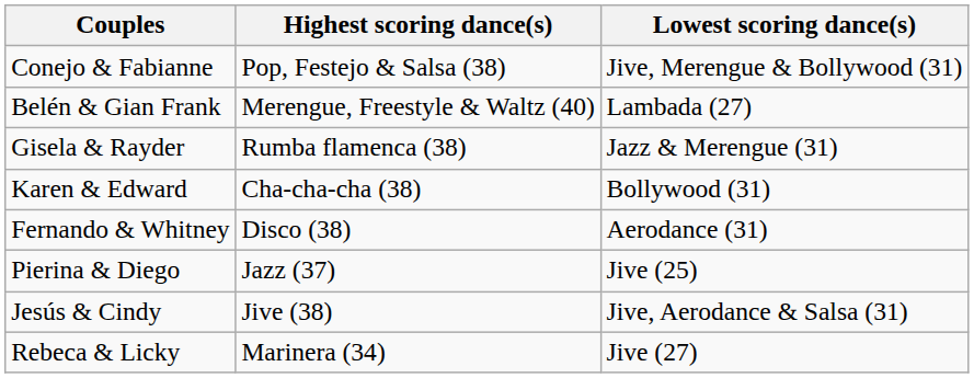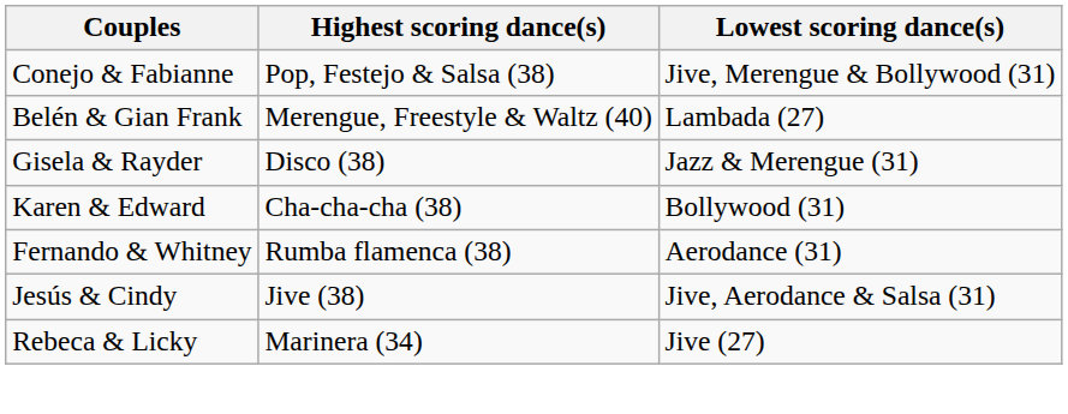 <table class="wikitable">
 <tr>
 <th>Couples</th>
 <th>Highest scoring dance(s)</th>
 <th>Lowest scoring dance(s)</th>
 </tr>
 <tr>
 <td>Conejo & Fabianne</td>
 <td>Pop, Festejo & Salsa (38)</td>
 <td>Jive, Merengue & Bollywood (31)</td>
 </tr>
 <tr>
 <td>Belén & Gian Frank</td>
 <td>Merengue, Freestyle & Waltz (40)</td>
 <td>Lambada (27)</td>
 </tr>
 <tr>
 <td>Gisela & Rayder</td>
-<td>Rumba flamenca (38)</td>
+<td>Disco (38)</td>
 <td>Jazz & Merengue (31)</td>
 </tr>
 <tr>
 <td>Karen & Edward</td>
 <td>Cha-cha-cha (38)</td>
 <td>Bollywood (31)</td>
 </tr>
 <tr>
 <td>Fernando & Whitney</td>
-<td>Disco (38)</td>
+<td>Rumba flamenca (38)</td>
 <td>Aerodance (31)</td>
-</tr>
-<tr>
-<td>Pierina & Diego</td>
-<td>Jazz (37)</td>
-<td>Jive (25)</td>
 </tr>
 <tr>
 <td>Jesús & Cindy</td>
 <td>Jive (38)</td>
 <td>Jive, Aerodance & Salsa (31)</td>
 </tr>
 <tr>
 <td>Rebeca & Licky</td>
 <td>Marinera (34)</td>
 <td>Jive (27)</td>
 </tr>
 </table>
